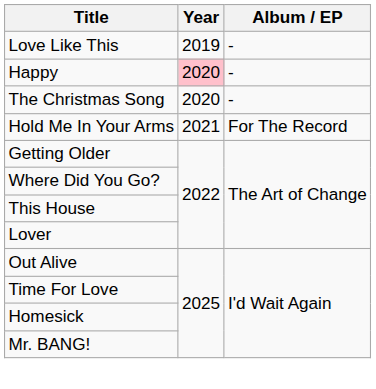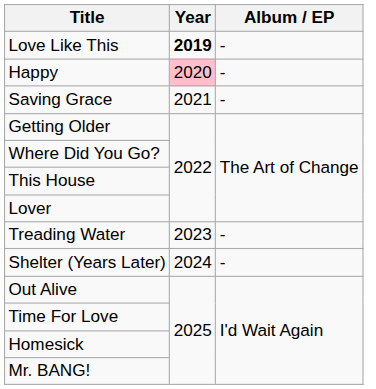 <table class="wikitable">
 <tr>
 <th>Title</th>
 <th>Year</th>
 <th>Album / EP</th>
 </tr>
 <tr>
 <td>Love Like This</td>
-<td>2019</td>
+<td><strong>2019</strong></td>
 <td>-</td>
 </tr>
 <tr>
 <td>Happy</td>
 <td style="background: pink;">2020</td>
 <td>-</td>
 </tr>
 <tr>
-<td>The Christmas Song</td>
-<td>2020</td>
+<td>Saving Grace</td>
+<td>2021</td>
 <td>-</td>
-</tr>
-<tr>
-<td>Hold Me In Your Arms</td>
-<td>2021</td>
-<td>For The Record</td>
 </tr>
 <tr>
 <td>Getting Older</td>
 <td rowspan="4">2022</td>
 <td rowspan="4">The Art of Change</td>
 </tr>
 <tr>
 <td>Where Did You Go?</td>
 </tr>
 <tr>
 <td>This House</td>
 </tr>
 <tr>
 <td>Lover</td>
 </tr>
 <tr>
+<td>Treading Water</td>
+<td>2023</td>
+<td>-</td>
+</tr>
+<tr>
+<td>Shelter (Years Later)</td>
+<td>2024</td>
+<td>-</td>
+</tr>
+<tr>
 <td>Out Alive</td>
 <td rowspan="4">2025</td>
 <td rowspan="4">I'd Wait Again</td>
 </tr>
 <tr>
 <td>Time For Love</td>
 </tr>
 <tr>
 <td>Homesick</td>
 </tr>
 <tr>
 <td>Mr. BANG!</td>
 </tr>
 </table>
